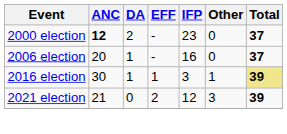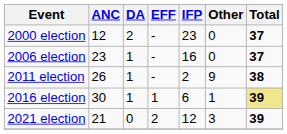 <table class="wikitable">
 <tr>
 <th>Event</th>
 <th><a href='#'>ANC</a></th>
 <th><a href='#'>DA</a></th>
 <th><a href='#'>EFF</a></th>
 <th><a href='#'>IFP</a></th>
 <th>Other</th>
 <th>Total</th>
 </tr>
 <tr>
 <td><a href='#'>2000 election</a></td>
-<td><strong>12</strong></td>
+<td>12</td>
 <td>2</td>
 <td>-</td>
 <td>23</td>
 <td>0</td>
 <td><strong>37</strong></td>
 </tr>
 <tr>
 <td><a href='#'>2006 election</a></td>
-<td>20</td>
+<td>23</td>
 <td>1</td>
 <td>-</td>
 <td>16</td>
 <td>0</td>
 <td><strong>37</strong></td>
 </tr>
 <tr>
+<td><a href='#'>2011 election</a></td>
+<td>26</td>
+<td>1</td>
+<td>-</td>
+<td>2</td>
+<td>9</td>
+<td><strong>38</strong></td>
+</tr>
+<tr>
 <td><a href='#'>2016 election</a></td>
 <td>30</td>
 <td>1</td>
 <td>1</td>
-<td>3</td>
+<td>6</td>
 <td>1</td>
 <td style="background: khaki;"><strong>39</strong></td>
 </tr>
 <tr>
 <td><a href='#'>2021 election</a></td>
 <td>21</td>
 <td>0</td>
 <td>2</td>
 <td>12</td>
 <td>3</td>
 <td><strong>39</strong></td>
 </tr>
 <tr>
 </tr>
 </table>
